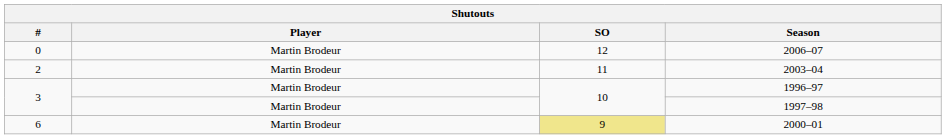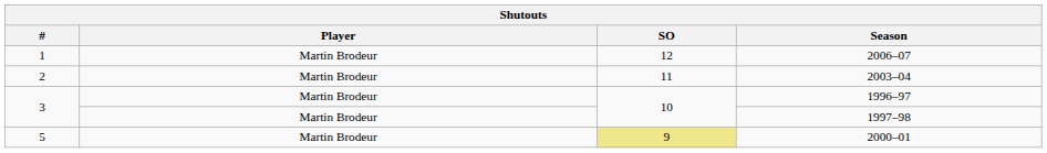 <table class="wikitable" style="text-align: center; font-size: 95%" width="80%">
 <tr>
 <th colspan="4">Shutouts</th>
 </tr>
 <tr>
 <th>#</th>
 <th>Player</th>
 <th>SO</th>
 <th>Season</th>
 </tr>
 <tr>
-<td>0</td>
+<td>1</td>
 <td>Martin Brodeur</td>
 <td>12</td>
 <td>2006–07</td>
 </tr>
 <tr>
 <td>2</td>
 <td>Martin Brodeur</td>
 <td>11</td>
 <td>2003–04</td>
 </tr>
 <tr>
 <td rowspan="2">3</td>
 <td>Martin Brodeur</td>
 <td rowspan="2">10</td>
 <td>1996–97</td>
 </tr>
 <tr>
 <td>Martin Brodeur</td>
 <td>1997–98</td>
 </tr>
 <tr>
-<td>6</td>
+<td>5</td>
 <td>Martin Brodeur</td>
 <td style="background: khaki;">9</td>
 <td>2000–01</td>
 </tr>
 </table>
